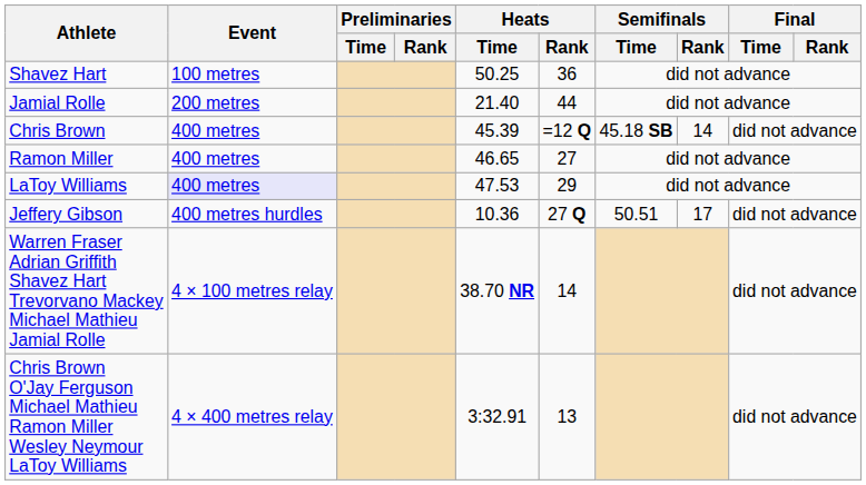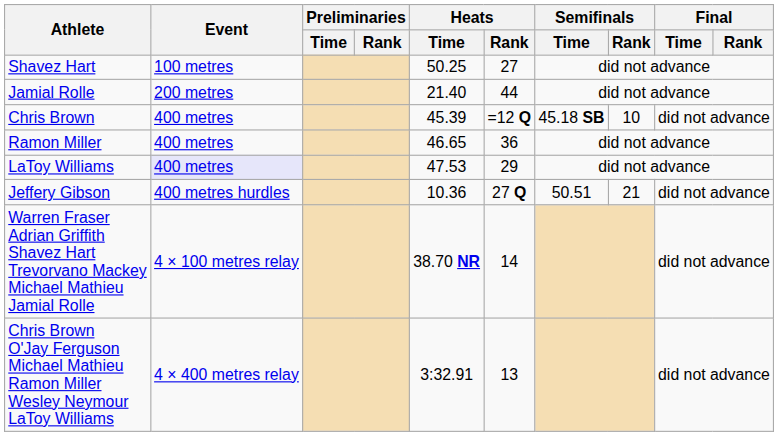 <table class=wikitable style="font-size:90%;">
 <tr>
 <th rowspan="2">Athlete</th>
 <th rowspan="2">Event</th>
 <th colspan="2">Preliminaries</th>
 <th colspan="2">Heats</th>
 <th colspan="2">Semifinals</th>
 <th colspan="2">Final</th>
 </tr>
 <tr>
 <th>Time</th>
 <th>Rank</th>
 <th>Time</th>
 <th>Rank</th>
 <th>Time</th>
 <th>Rank</th>
 <th>Time</th>
 <th>Rank</th>
 </tr>
 <tr style="border-top: single;">
 <td><a href='#'>Shavez Hart</a></td>
 <td><a href='#'>100 metres</a></td>
 <td colspan= 2 bgcolor="wheat"></td>
 <td align=center>50.25</td>
-<td align=center>36</td>
+<td align=center>27</td>
 <td align=center colspan=4>did not advance</td>
 </tr>
 <tr style="border-top: single;">
 <td><a href='#'>Jamial Rolle</a></td>
 <td><a href='#'>200 metres</a></td>
 <td colspan= 2 bgcolor="wheat"></td>
 <td align=center>21.40</td>
 <td align=center>44</td>
 <td align=center colspan=4>did not advance</td>
 </tr>
 <tr style="border-top: single;">
 <td><a href='#'>Chris Brown</a></td>
 <td><a href='#'>400 metres</a></td>
 <td colspan= 2 bgcolor="wheat"></td>
 <td align=center>45.39</td>
 <td align=center>=12 <strong>Q</strong></td>
 <td align=center>45.18 <strong>SB</strong></td>
-<td align=center>14</td>
+<td align=center>10</td>
 <td align=center colspan=2>did not advance</td>
 </tr>
 <tr style="border-top: single;">
 <td><a href='#'>Ramon Miller</a></td>
 <td><a href='#'>400 metres</a></td>
 <td colspan= 2 bgcolor="wheat"></td>
 <td align=center>46.65</td>
-<td align=center>27</td>
+<td align=center>36</td>
 <td align=center colspan=4>did not advance</td>
 </tr>
 <tr style="border-top: single;">
 <td><a href='#'>LaToy Williams</a></td>
 <td style="background: lavender;"><a href='#'>400 metres</a></td>
 <td colspan= 2 bgcolor="wheat"></td>
 <td align=center>47.53</td>
 <td align=center>29</td>
 <td align=center colspan=4>did not advance</td>
 </tr>
 <tr style="border-top: single;">
 <td><a href='#'>Jeffery Gibson</a></td>
 <td><a href='#'>400 metres hurdles</a></td>
 <td colspan= 2 bgcolor="wheat"></td>
 <td align=center>10.36</td>
 <td align=center>27 <strong>Q</strong></td>
 <td align=center>50.51</td>
-<td align=center>17</td>
+<td align=center>21</td>
 <td align=center colspan=2>did not advance</td>
 </tr>
 <tr style="border-top: single;">
 <td><a href='#'>Warren Fraser</a><br><a href='#'>Adrian Griffith</a><br><a href='#'>Shavez Hart</a><br><a href='#'>Trevorvano Mackey</a><br><a href='#'>Michael Mathieu</a><br><a href='#'>Jamial Rolle</a></td>
 <td><a href='#'>4 × 100 metres relay</a></td>
 <td colspan= 2 bgcolor="wheat"></td>
 <td align=center>38.70 <strong><a href='#'>NR</a></strong></td>
 <td align=center>14</td>
 <td colspan= 2 bgcolor="wheat"></td>
 <td align=center colspan=2>did not advance</td>
 </tr>
 <tr style="border-top: single;">
 <td><a href='#'>Chris Brown</a><br><a href='#'>O'Jay Ferguson</a><br><a href='#'>Michael Mathieu</a><br><a href='#'>Ramon Miller</a><br><a href='#'>Wesley Neymour</a><br><a href='#'>LaToy Williams</a></td>
 <td><a href='#'>4 × 400 metres relay</a></td>
 <td colspan= 2 bgcolor="wheat"></td>
 <td align=center>3:32.91</td>
 <td align=center>13</td>
 <td colspan= 2 bgcolor="wheat"></td>
 <td align=center colspan=2>did not advance</td>
 </tr>
 </table>
